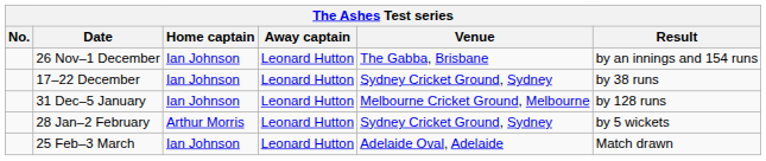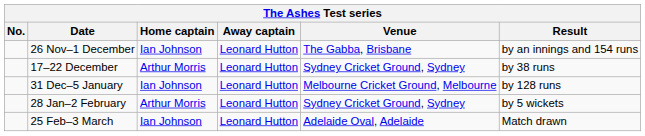 <table class="wikitable">
 <tr>
 <th colspan="9"><a href='#'>The Ashes</a> Test series</th>
 </tr>
 <tr>
 <th>No.</th>
 <th>Date</th>
 <th>Home captain</th>
 <th>Away captain</th>
 <th>Venue</th>
 <th>Result</th>
 </tr>
 <tr>
 <td></td>
 <td>26 Nov–1 December</td>
 <td><a href='#'>Ian Johnson</a></td>
 <td><a href='#'>Leonard Hutton</a></td>
 <td><a href='#'>The Gabba</a>, <a href='#'>Brisbane</a></td>
 <td> by an innings and 154 runs</td>
 </tr>
 <tr>
 <td></td>
 <td>17–22 December</td>
-<td><a href='#'>Ian Johnson</a></td>
+<td><a href='#'>Arthur Morris</a></td>
 <td><a href='#'>Leonard Hutton</a></td>
 <td><a href='#'>Sydney Cricket Ground</a>, <a href='#'>Sydney</a></td>
 <td> by 38 runs</td>
 </tr>
 <tr>
 <td></td>
 <td>31 Dec–5 January</td>
 <td><a href='#'>Ian Johnson</a></td>
 <td><a href='#'>Leonard Hutton</a></td>
 <td><a href='#'>Melbourne Cricket Ground</a>, <a href='#'>Melbourne</a></td>
 <td> by 128 runs</td>
 </tr>
 <tr>
 <td></td>
 <td>28 Jan–2 February</td>
 <td><a href='#'>Arthur Morris</a></td>
 <td><a href='#'>Leonard Hutton</a></td>
 <td><a href='#'>Sydney Cricket Ground</a>, <a href='#'>Sydney</a></td>
 <td> by 5 wickets</td>
 </tr>
 <tr>
 <td></td>
 <td>25 Feb–3 March</td>
 <td><a href='#'>Ian Johnson</a></td>
 <td><a href='#'>Leonard Hutton</a></td>
 <td><a href='#'>Adelaide Oval</a>, <a href='#'>Adelaide</a></td>
 <td>Match drawn</td>
 </tr>
 </table>
